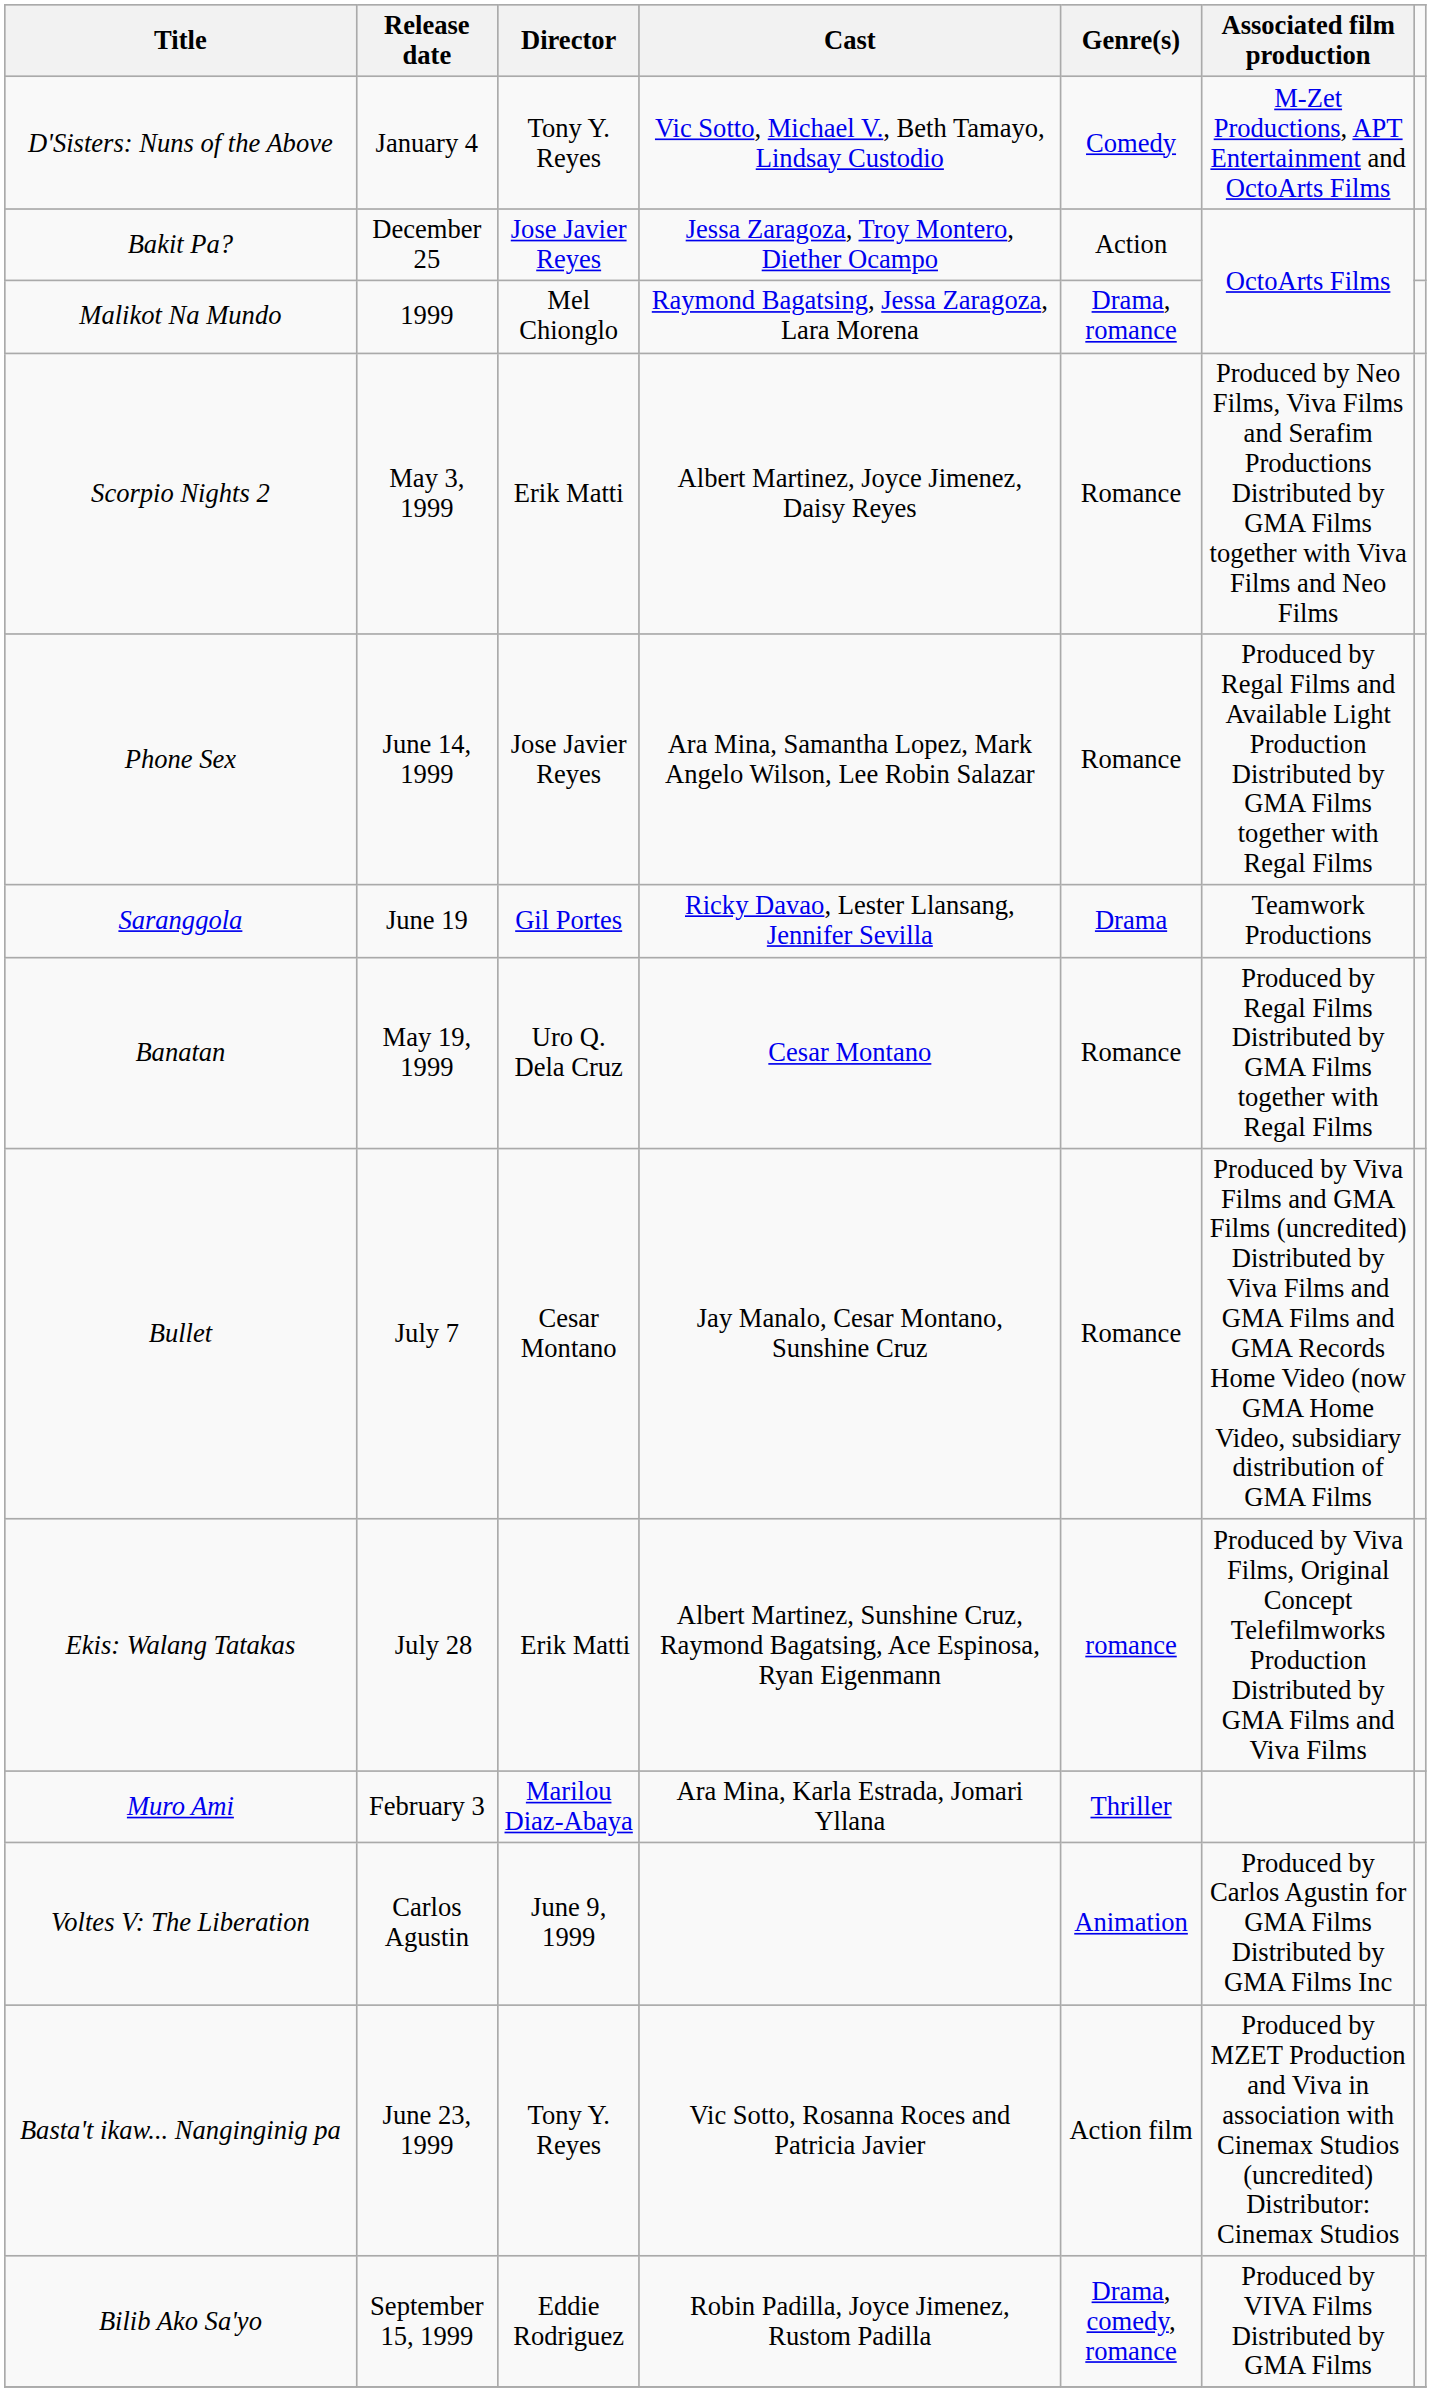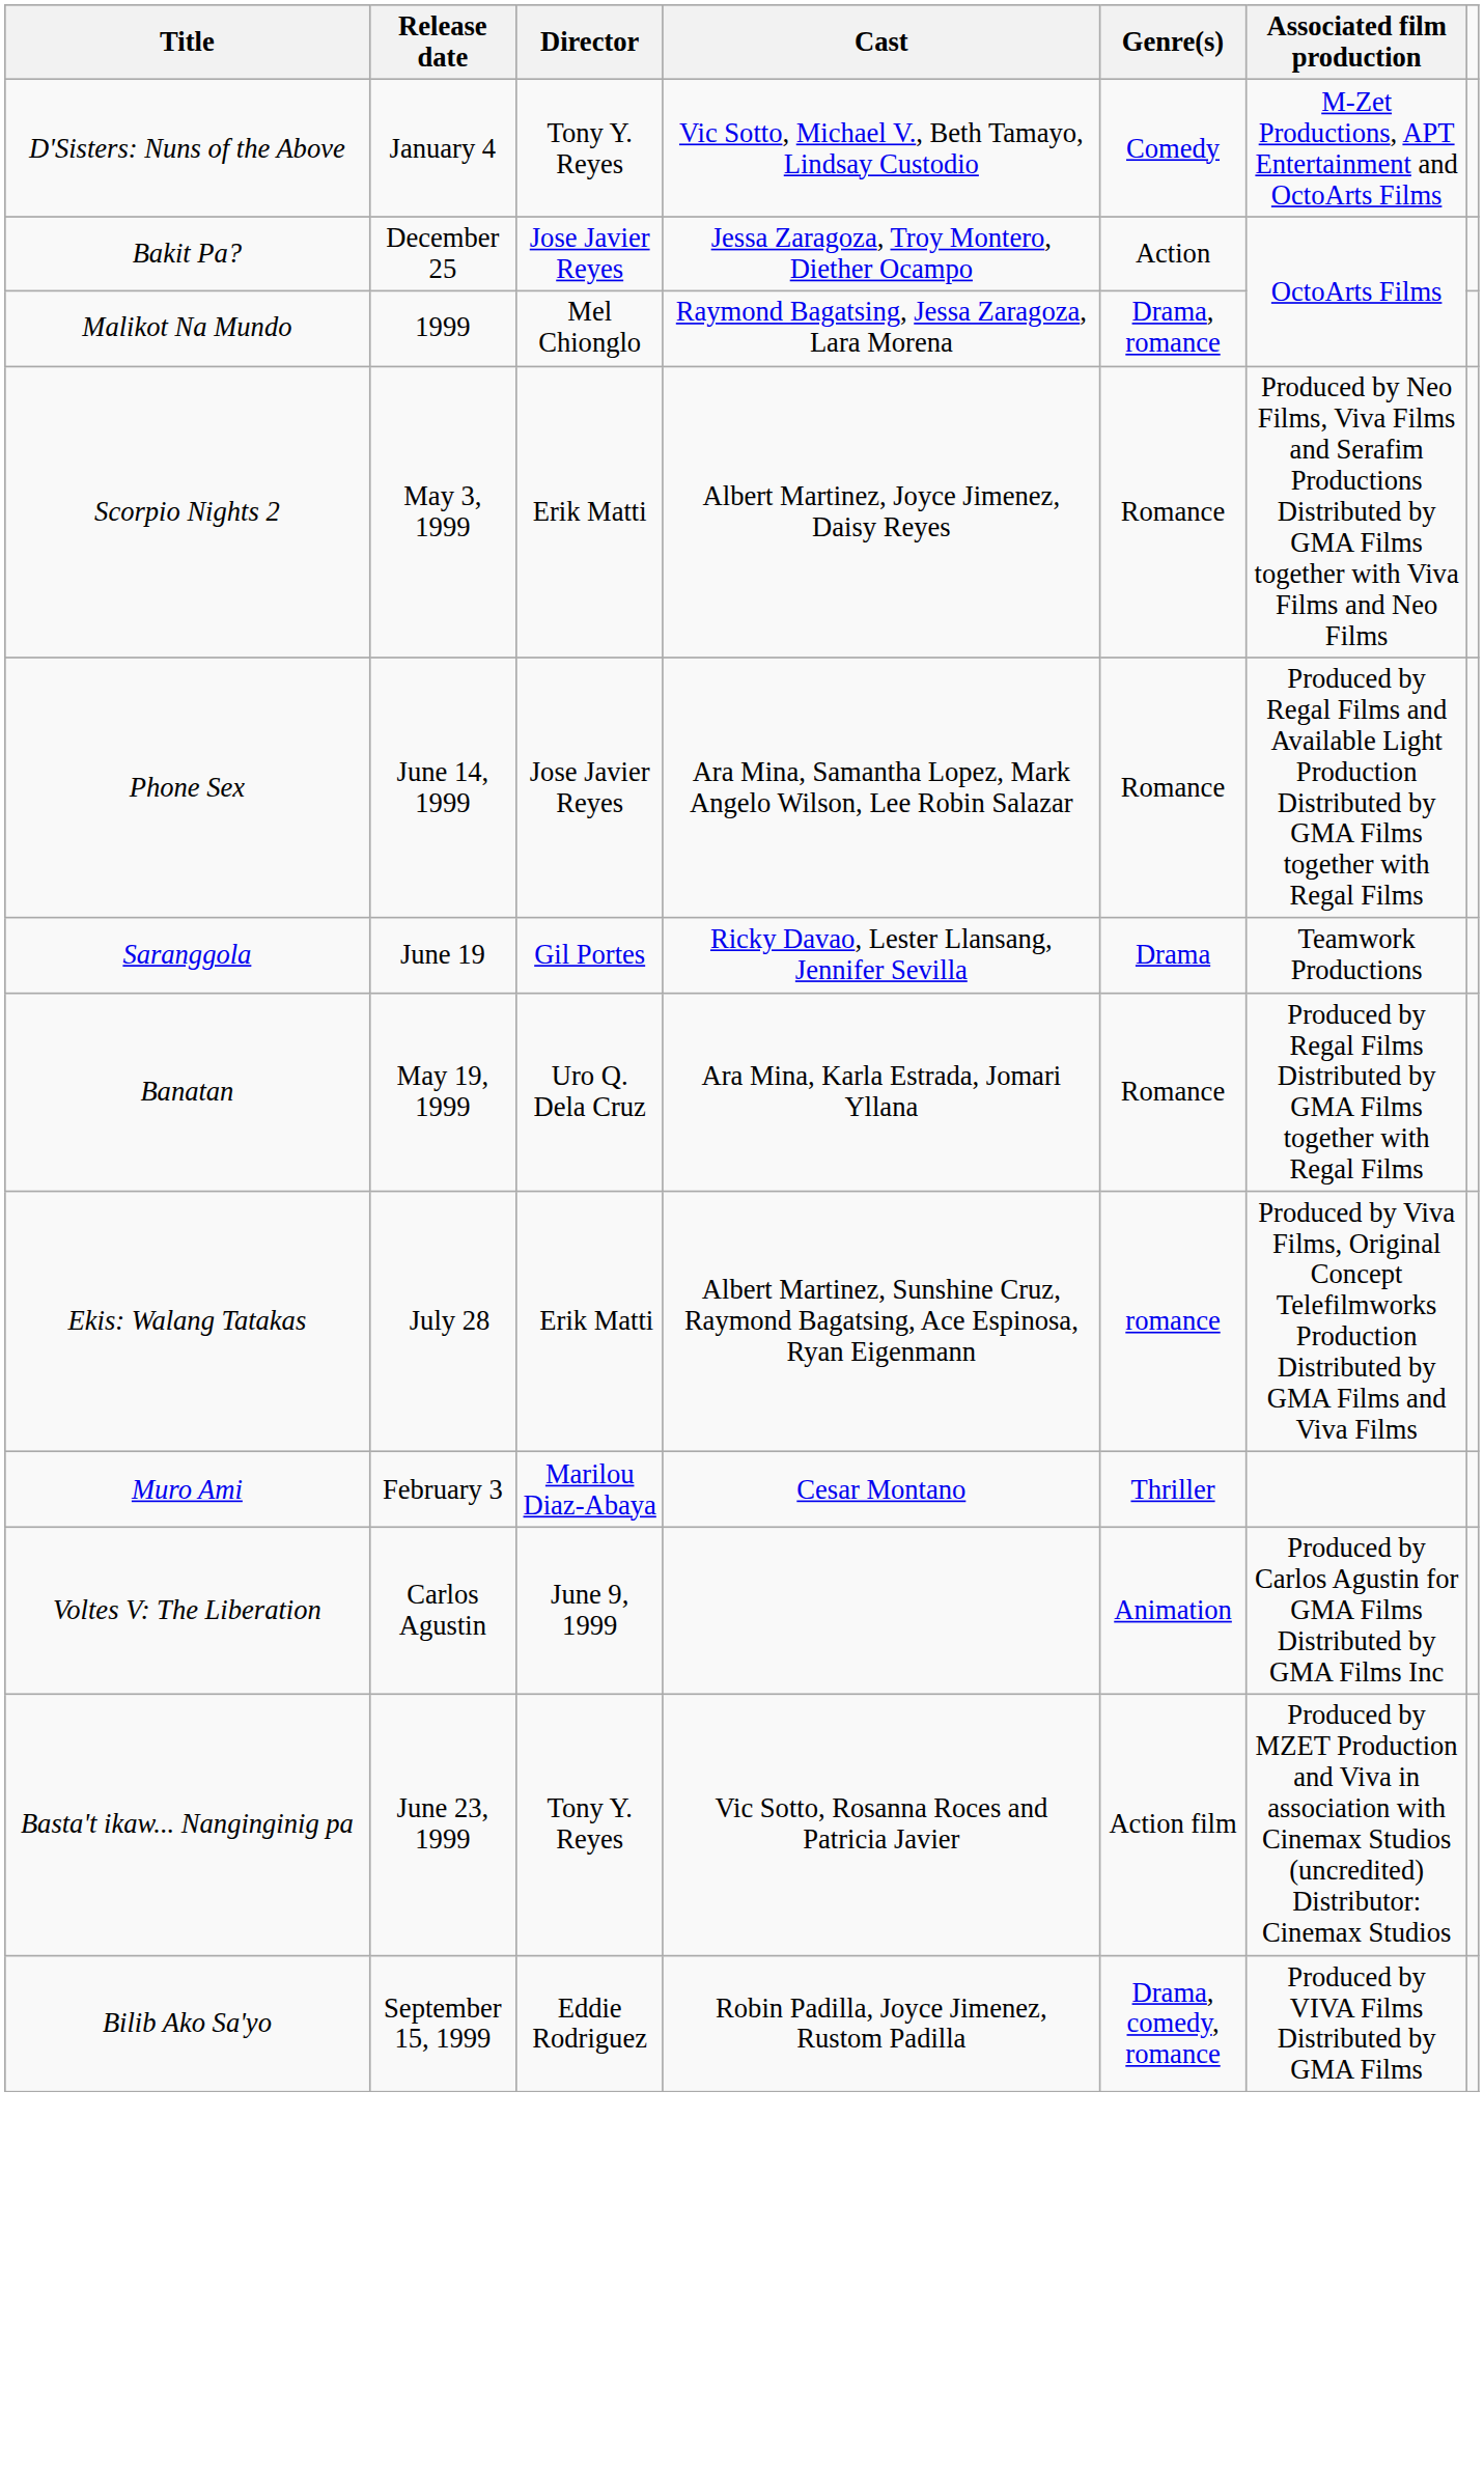 <table class="wikitable" "toccolours sortable" style="width:97%; text-align:center">
 <tr>
 <th style="width:25%;">Title</th>
 <th style="width:10%;">Release date</th>
 <th style="width:10%;">Director</th>
 <th style="width:30%;">Cast</th>
 <th style="width:10%;">Genre(s)</th>
 <th style="width:15%;">Associated film production</th>
 <td></td>
 </tr>
 <tr>
 <td><em>D'Sisters: Nuns of the Above</em></td>
 <td>January 4</td>
 <td>Tony Y. Reyes</td>
 <td><a href='#'>Vic Sotto</a>, <a href='#'>Michael V.</a>, Beth Tamayo, <a href='#'>Lindsay Custodio</a></td>
 <td><a href='#'>Comedy</a></td>
 <td><a href='#'>M-Zet Productions</a>, <a href='#'>APT Entertainment</a> and <a href='#'>OctoArts Films</a></td>
 <td></td>
 </tr>
 <tr>
 <td><em>Bakit Pa?</em></td>
 <td>December 25</td>
 <td><a href='#'>Jose Javier Reyes</a></td>
 <td><a href='#'>Jessa Zaragoza</a>, <a href='#'>Troy Montero</a>, <a href='#'>Diether Ocampo</a></td>
 <td>Action</td>
 <td rowspan="2"><a href='#'>OctoArts Films</a></td>
 <td></td>
 </tr>
 <tr>
 <td><em>Malikot Na Mundo</em></td>
 <td>1999</td>
 <td>Mel Chionglo</td>
 <td><a href='#'>Raymond Bagatsing</a>, <a href='#'>Jessa Zaragoza</a>, Lara Morena</td>
 <td><a href='#'>Drama</a>, <a href='#'>romance</a></td>
 <td></td>
 </tr>
 <tr>
 <td><em>Scorpio Nights 2</em></td>
 <td>May 3, 1999</td>
 <td>Erik Matti</td>
 <td>Albert Martinez, Joyce Jimenez, Daisy Reyes</td>
 <td>Romance</td>
 <td>Produced by Neo Films, Viva Films and Serafim Productions<br>Distributed by GMA Films together with Viva Films and Neo Films </td>
 <td></td>
 </tr>
 <tr>
 <td><em>Phone Sex</em></td>
 <td>June 14, 1999</td>
 <td>Jose Javier Reyes</td>
 <td>Ara Mina, Samantha Lopez, Mark Angelo Wilson, Lee Robin Salazar</td>
 <td>Romance</td>
 <td>Produced by Regal Films and Available Light  Production<br>Distributed by GMA Films together with Regal Films  </td>
 <td></td>
 </tr>
 <tr>
 <td><em><a href='#'>Saranggola</a></em></td>
 <td>June 19</td>
 <td><a href='#'>Gil Portes</a></td>
 <td><a href='#'>Ricky Davao</a>, Lester Llansang, <a href='#'>Jennifer Sevilla</a></td>
 <td><a href='#'>Drama</a></td>
 <td>Teamwork Productions</td>
 <td></td>
 </tr>
 <tr>
 <td><em>Banatan</em></td>
 <td>May 19, 1999</td>
 <td>Uro Q. Dela Cruz</td>
-<td><a href='#'>Cesar Montano</a></td>
+<td>Ara Mina, Karla Estrada, Jomari Yllana</td>
 <td>Romance</td>
 <td>Produced by Regal Films<br>Distributed by GMA Films together with Regal Films  </td>
-<td></td>
-</tr>
-<tr>
-<td><em>Bullet</em></td>
-<td>July 7</td>
-<td>Cesar Montano</td>
-<td>Jay Manalo, Cesar Montano, Sunshine Cruz</td>
-<td>Romance</td>
-<td>Produced by Viva Films and GMA Films (uncredited)<br>Distributed by Viva Films and GMA Films and GMA Records Home Video (now GMA Home Video, subsidiary distribution of GMA Films  </td>
 <td></td>
 </tr>
 <tr>
 <td><em>Ekis: Walang Tatakas</em></td>
 <td>  July 28</td>
 <td>  Erik Matti</td>
 <td>Albert Martinez, Sunshine Cruz, Raymond Bagatsing, Ace Espinosa, Ryan Eigenmann</td>
 <td><a href='#'>romance</a></td>
 <td>Produced by Viva Films, Original Concept Telefilmworks Production<br>Distributed by GMA Films and Viva Films  </td>
 <td></td>
 </tr>
 <tr>
 <td><em><a href='#'>Muro Ami</a></em></td>
 <td>February 3</td>
 <td><a href='#'>Marilou Diaz-Abaya</a></td>
-<td>Ara Mina, Karla Estrada, Jomari Yllana</td>
+<td><a href='#'>Cesar Montano</a></td>
 <td><a href='#'>Thriller</a></td>
 <td></td>
 <td></td>
 </tr>
 <tr>
 <td><em>Voltes V: The Liberation</em></td>
 <td>Carlos Agustin</td>
 <td>June 9, 1999</td>
 <td></td>
 <td><a href='#'>Animation</a></td>
 <td>Produced by Carlos Agustin for GMA Films<br>Distributed by GMA Films Inc</td>
 <td></td>
 </tr>
 <tr>
 <td><em>Basta't ikaw... Nanginginig pa</em></td>
 <td>June 23, 1999</td>
 <td>Tony Y. Reyes</td>
 <td>Vic Sotto, Rosanna Roces and Patricia Javier</td>
 <td>Action film</td>
 <td>Produced by MZET Production and Viva in association with Cinemax Studios (uncredited)<br>Distributor:  Cinemax Studios</td>
 <td></td>
 </tr>
 <tr>
 <td><em>Bilib Ako Sa'yo</em></td>
 <td>September 15, 1999</td>
 <td>Eddie Rodriguez</td>
 <td>Robin Padilla, Joyce Jimenez, Rustom Padilla</td>
 <td><a href='#'>Drama</a>, <a href='#'>comedy</a>, <a href='#'>romance</a></td>
 <td>Produced by VIVA Films<br>Distributed by GMA Films </td>
 <td></td>
 </tr>
 <tr>
 </tr>
 </table>
